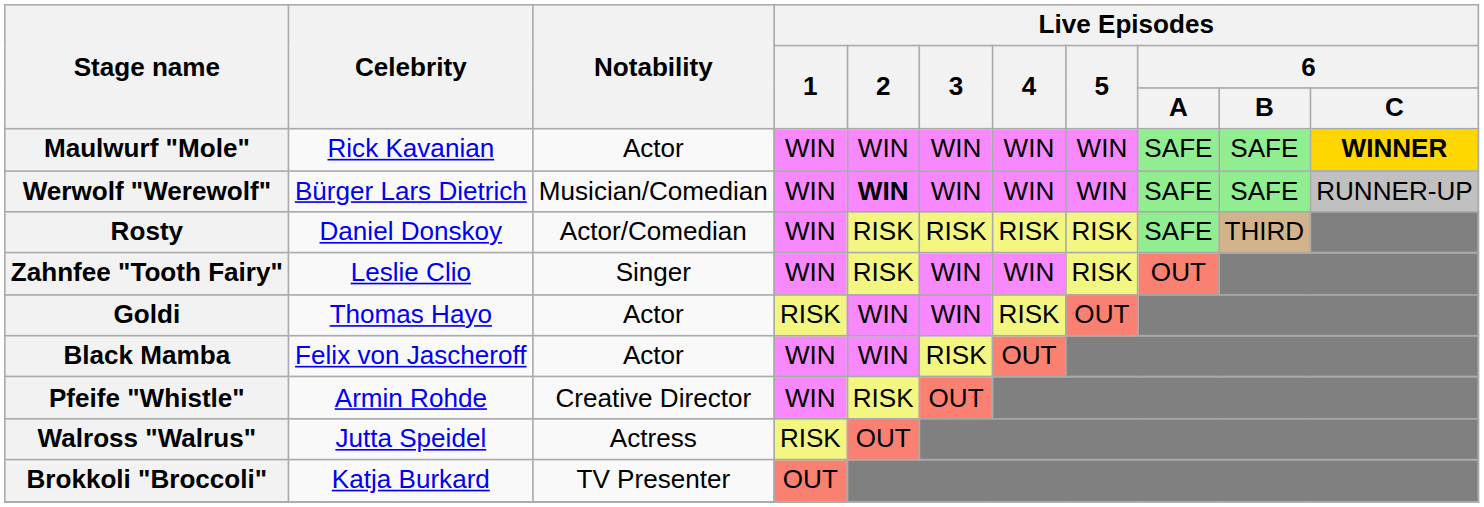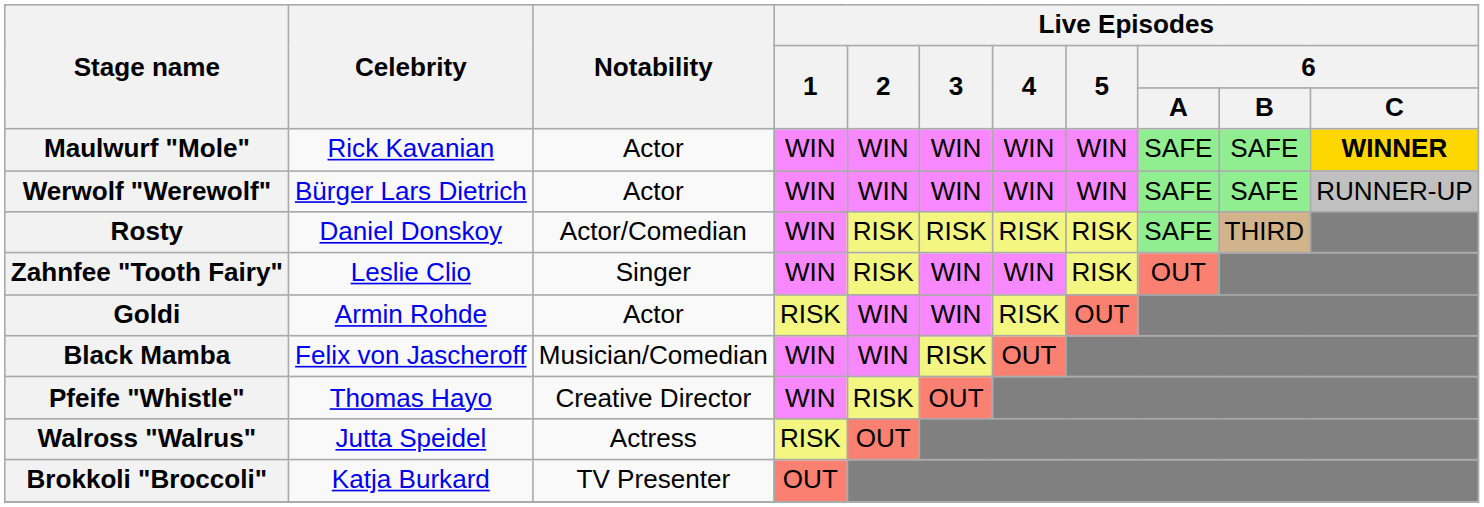 <table class="wikitable" style="text-align:center; ">
 <tr>
 <th rowspan="3">Stage name</th>
 <th rowspan="3">Celebrity</th>
 <th rowspan="3">Notability</th>
 <th colspan="8">Live Episodes</th>
 </tr>
 <tr>
 <th rowspan="2">1</th>
 <th rowspan="2">2</th>
 <th rowspan="2">3</th>
 <th rowspan="2">4</th>
 <th rowspan="2">5</th>
 <th colspan="3">6</th>
 </tr>
 <tr>
 <th>A</th>
 <th>B</th>
 <th>C</th>
 </tr>
 <tr>
 <th>Maulwurf "Mole"</th>
 <td><a href='#'>Rick Kavanian</a></td>
 <td>Actor</td>
 <td bgcolor=#F888FD>WIN</td>
 <td bgcolor=#F888FD>WIN</td>
 <td bgcolor=#F888FD>WIN</td>
 <td bgcolor=#F888FD>WIN</td>
 <td bgcolor=#F888FD>WIN</td>
 <td bgcolor=lightgreen>SAFE</td>
 <td bgcolor=lightgreen>SAFE</td>
 <td bgcolor=gold><strong>WINNER</strong></td>
 </tr>
 <tr>
 <th>Werwolf "Werewolf"</th>
 <td><a href='#'>Bürger Lars Dietrich</a></td>
-<td>Musician/Comedian</td>
+<td>Actor</td>
 <td bgcolor=#F888FD>WIN</td>
-<td bgcolor=#F888FD><strong>WIN</strong></td>
+<td bgcolor=#F888FD>WIN</td>
 <td bgcolor=#F888FD>WIN</td>
 <td bgcolor=#F888FD>WIN</td>
 <td bgcolor=#F888FD>WIN</td>
 <td bgcolor=lightgreen>SAFE</td>
 <td bgcolor=lightgreen>SAFE</td>
 <td bgcolor=silver>RUNNER-UP</td>
 </tr>
 <tr>
 <th>Rosty</th>
 <td><a href='#'>Daniel Donskoy</a></td>
 <td>Actor/Comedian</td>
 <td bgcolor=#F888FD>WIN</td>
 <td bgcolor="F3F781">RISK</td>
 <td bgcolor="F3F781">RISK</td>
 <td bgcolor="F3F781">RISK</td>
 <td bgcolor="F3F781">RISK</td>
 <td bgcolor=lightgreen>SAFE</td>
 <td bgcolor=tan>THIRD</td>
 <td bgcolor=grey></td>
 </tr>
 <tr>
 <th>Zahnfee "Tooth Fairy"</th>
 <td><a href='#'>Leslie Clio</a></td>
 <td>Singer</td>
 <td bgcolor=#F888FD>WIN</td>
 <td bgcolor="F3F781">RISK</td>
 <td bgcolor=#F888FD>WIN</td>
 <td bgcolor=#F888FD>WIN</td>
 <td bgcolor="F3F781">RISK</td>
 <td bgcolor=salmon>OUT</td>
 <td colspan="2" bgcolor=grey></td>
 </tr>
 <tr>
 <th>Goldi</th>
-<td><a href='#'>Thomas Hayo</a></td>
+<td><a href='#'>Armin Rohde</a></td>
 <td>Actor</td>
 <td bgcolor="F3F781">RISK</td>
 <td bgcolor=#F888FD>WIN</td>
 <td bgcolor=#F888FD>WIN</td>
 <td bgcolor="F3F781">RISK</td>
 <td bgcolor=salmon>OUT</td>
 <td colspan="4" bgcolor=grey></td>
 </tr>
 <tr>
 <th>Black Mamba</th>
 <td><a href='#'>Felix von Jascheroff</a></td>
-<td>Actor</td>
+<td>Musician/Comedian</td>
 <td bgcolor=#F888FD>WIN</td>
 <td bgcolor=#F888FD>WIN</td>
 <td bgcolor="F3F781">RISK</td>
 <td bgcolor=salmon>OUT</td>
 <td colspan="5" bgcolor=grey></td>
 </tr>
 <tr>
 <th>Pfeife "Whistle"</th>
-<td><a href='#'>Armin Rohde</a></td>
+<td><a href='#'>Thomas Hayo</a></td>
 <td>Creative Director</td>
 <td bgcolor=#F888FD>WIN</td>
 <td bgcolor="F3F781">RISK</td>
 <td bgcolor=salmon>OUT</td>
 <td colspan="6" bgcolor=grey></td>
 </tr>
 <tr>
 <th>Walross "Walrus"</th>
 <td><a href='#'>Jutta Speidel</a></td>
 <td>Actress</td>
 <td bgcolor="F3F781">RISK</td>
 <td bgcolor=salmon>OUT</td>
 <td colspan="7" bgcolor=grey></td>
 </tr>
 <tr>
 <th>Brokkoli "Broccoli"</th>
 <td><a href='#'>Katja Burkard</a></td>
 <td>TV Presenter</td>
 <td bgcolor=salmon>OUT</td>
 <td colspan="8" bgcolor=grey></td>
 </tr>
 <tr>
 </tr>
 </table>
